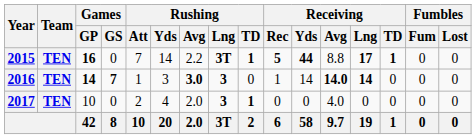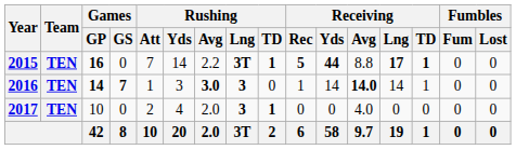 <table class="wikitable" style="text-align:center;">
 <tr>
 <th rowspan="2">Year</th>
 <th rowspan="2">Team</th>
 <th colspan="2">Games</th>
 <th colspan="5">Rushing</th>
 <th colspan="5">Receiving</th>
 <th colspan="2">Fumbles</th>
 </tr>
 <tr>
 <th>GP</th>
 <th>GS</th>
 <th>Att</th>
 <th>Yds</th>
 <th>Avg</th>
 <th>Lng</th>
 <th>TD</th>
 <th>Rec</th>
 <th>Yds</th>
 <th>Avg</th>
 <th>Lng</th>
 <th>TD</th>
 <th>Fum</th>
 <th>Lost</th>
 </tr>
 <tr>
 <th><a href='#'>2015</a></th>
 <th><a href='#'>TEN</a></th>
 <td><strong>16</strong></td>
 <td>0</td>
 <td>7</td>
 <td>14</td>
 <td>2.2</td>
 <td><strong>3T</strong></td>
 <td><strong>1</strong></td>
 <td><strong>5</strong></td>
 <td><strong>44</strong></td>
 <td>8.8</td>
 <td><strong>17</strong></td>
 <td><strong>1</strong></td>
 <td>0</td>
 <td>0</td>
 </tr>
 <tr>
 <th><a href='#'>2016</a></th>
 <th><a href='#'>TEN</a></th>
 <td><strong>14</strong></td>
 <td><strong>7</strong></td>
 <td>1</td>
 <td>3</td>
 <td><strong>3.0</strong></td>
 <td><strong>3</strong></td>
 <td>0</td>
 <td>1</td>
 <td>14</td>
 <td><strong>14.0</strong></td>
-<td><strong>14</strong></td>
-<td>0</td>
+<td>14</td>
+<td>1</td>
 <td>0</td>
 <td>0</td>
 </tr>
 <tr>
 <th><a href='#'>2017</a></th>
 <th><a href='#'>TEN</a></th>
 <td>10</td>
 <td>0</td>
 <td>2</td>
 <td>4</td>
 <td>2.0</td>
 <td><strong>3</strong></td>
 <td><strong>1</strong></td>
 <td>0</td>
 <td>0</td>
 <td>4.0</td>
 <td>0</td>
 <td>0</td>
 <td>0</td>
 <td>0</td>
 </tr>
 <tr>
 <th colspan="2"></th>
 <th>42</th>
 <th>8</th>
 <th>10</th>
 <th>20</th>
 <th>2.0</th>
 <th>3T</th>
 <th>2</th>
 <th>6</th>
 <th>58</th>
 <th>9.7</th>
 <th>19</th>
 <th>1</th>
 <th>0</th>
 <th>0</th>
 </tr>
 </table>
